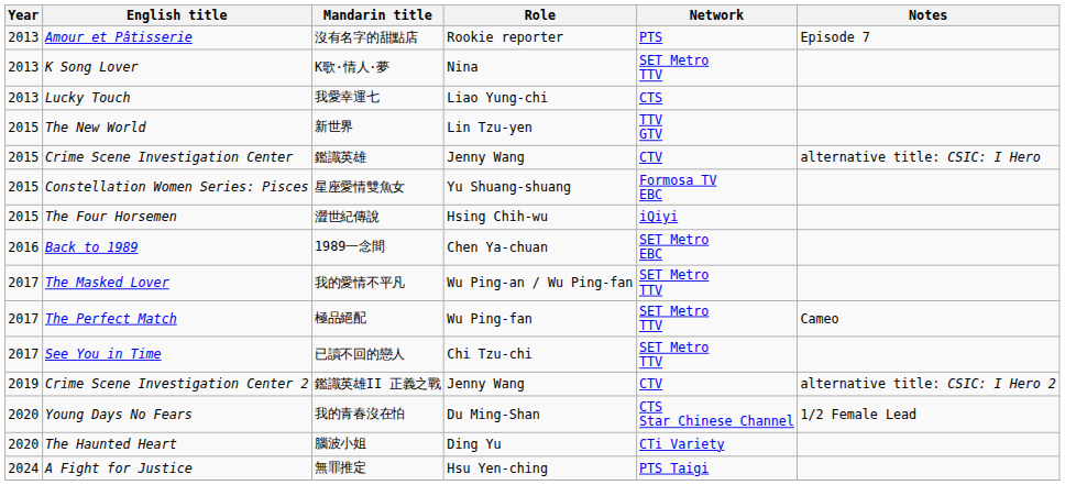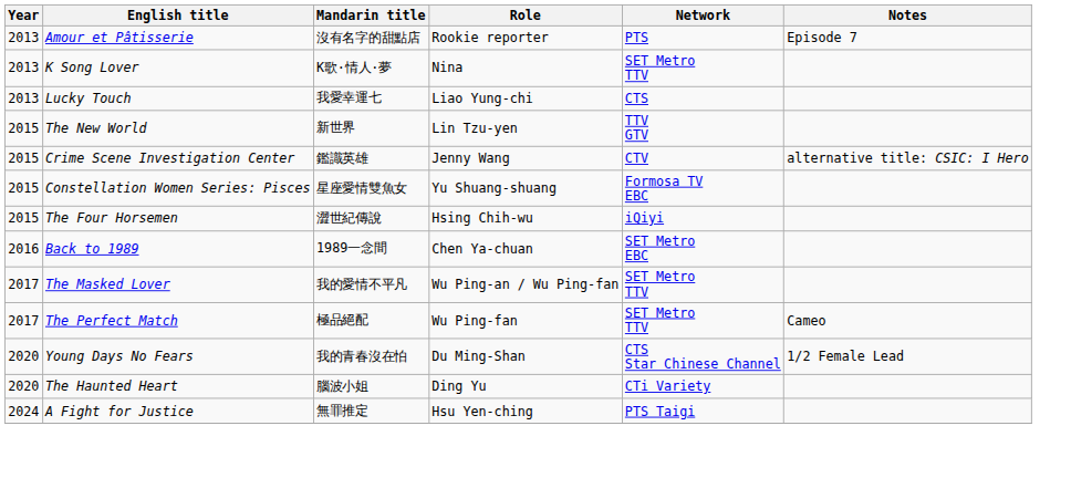 <table class="wikitable sortable">
 <tr>
 <th>Year</th>
 <th>English title</th>
 <th>Mandarin title</th>
 <th>Role</th>
 <th>Network</th>
 <th class="unsortable">Notes</th>
 </tr>
 <tr>
 <td>2013</td>
 <td><em><a href='#'>Amour et Pâtisserie</a></em></td>
 <td>沒有名字的甜點店</td>
 <td>Rookie reporter</td>
 <td><a href='#'>PTS</a></td>
 <td>Episode 7</td>
 </tr>
 <tr>
 <td>2013</td>
 <td><em>K Song Lover</em></td>
 <td>K歌·情人·夢</td>
 <td>Nina</td>
 <td><a href='#'>SET Metro</a><br><a href='#'>TTV</a></td>
 <td></td>
 </tr>
 <tr>
 <td>2013</td>
 <td><em>Lucky Touch</em></td>
 <td>我愛幸運七</td>
 <td>Liao Yung-chi</td>
 <td><a href='#'>CTS</a></td>
 <td></td>
 </tr>
 <tr>
 <td>2015</td>
 <td><em>The New World</em></td>
 <td>新世界</td>
 <td>Lin Tzu-yen</td>
 <td><a href='#'>TTV</a><br><a href='#'>GTV</a></td>
 <td></td>
 </tr>
 <tr>
 <td>2015</td>
 <td><em>Crime Scene Investigation Center</em></td>
 <td>鑑識英雄</td>
 <td>Jenny Wang</td>
 <td><a href='#'>CTV</a></td>
 <td>alternative title: <em>CSIC: I Hero</em></td>
 </tr>
 <tr>
 <td>2015</td>
 <td><em>Constellation Women Series: Pisces</em></td>
 <td>星座愛情雙魚女</td>
 <td>Yu Shuang-shuang</td>
 <td><a href='#'>Formosa TV</a><br><a href='#'>EBC</a></td>
 <td></td>
 </tr>
 <tr>
 <td>2015</td>
 <td><em>The Four Horsemen </em></td>
 <td>澀世紀傳說</td>
 <td>Hsing Chih-wu</td>
 <td><a href='#'>iQiyi</a></td>
 <td></td>
 </tr>
 <tr>
 <td>2016</td>
 <td><em><a href='#'>Back to 1989</a></em></td>
 <td>1989一念間</td>
 <td>Chen Ya-chuan</td>
 <td><a href='#'>SET Metro</a><br><a href='#'>EBC</a></td>
 <td></td>
 </tr>
 <tr>
 <td>2017</td>
 <td><em><a href='#'>The Masked Lover</a></em></td>
 <td>我的愛情不平凡</td>
 <td>Wu Ping-an / Wu Ping-fan</td>
 <td><a href='#'>SET Metro</a><br><a href='#'>TTV</a></td>
 <td></td>
 </tr>
 <tr>
 <td>2017</td>
 <td><em><a href='#'>The Perfect Match</a></em></td>
 <td>極品絕配</td>
 <td>Wu Ping-fan</td>
 <td><a href='#'>SET Metro</a><br><a href='#'>TTV</a></td>
 <td>Cameo</td>
 </tr>
 <tr>
-<td>2017</td>
-<td><em><a href='#'>See You in Time</a></em></td>
-<td>已讀不回的戀人</td>
-<td>Chi Tzu-chi</td>
-<td><a href='#'>SET Metro</a><br><a href='#'>TTV</a></td>
-<td></td>
-</tr>
-<tr>
-<td>2019</td>
-<td><em>Crime Scene Investigation Center 2</em></td>
-<td>鑑識英雄II 正義之戰</td>
-<td>Jenny Wang</td>
-<td><a href='#'>CTV</a></td>
-<td>alternative title: <em>CSIC: I Hero 2</em></td>
-</tr>
-<tr>
 <td>2020</td>
 <td><em>Young Days No Fears</em></td>
 <td>我的青春沒在怕</td>
 <td>Du Ming-Shan</td>
 <td><a href='#'>CTS</a><br><a href='#'>Star Chinese Channel</a></td>
 <td>1/2 Female Lead</td>
 </tr>
 <tr>
 <td>2020</td>
 <td><em>The Haunted Heart</em></td>
 <td>腦波小姐</td>
 <td>Ding Yu</td>
 <td><a href='#'>CTi Variety</a></td>
 <td></td>
 </tr>
 <tr>
 <td>2024</td>
 <td><em>A Fight for Justice</em></td>
 <td>無罪推定</td>
 <td>Hsu Yen-ching</td>
 <td><a href='#'>PTS Taigi</a></td>
 <td></td>
 </tr>
 <tr>
 </tr>
 </table>
